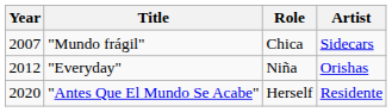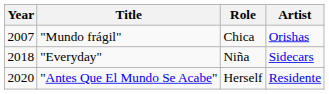 <table class="wikitable sortable">
 <tr>
 <th>Year</th>
 <th>Title</th>
 <th>Role</th>
 <th>Artist</th>
 </tr>
 <tr>
 <td>2007</td>
 <td>"Mundo frágil"</td>
 <td>Chica</td>
-<td><a href='#'>Sidecars</a></td>
+<td><a href='#'>Orishas</a></td>
 </tr>
 <tr>
-<td>2012</td>
+<td>2018</td>
 <td>"Everyday"</td>
 <td>Niña</td>
-<td><a href='#'>Orishas</a></td>
+<td><a href='#'>Sidecars</a></td>
 </tr>
 <tr>
 <td>2020</td>
 <td>"<a href='#'>Antes Que El Mundo Se Acabe</a>"</td>
 <td>Herself</td>
 <td><a href='#'>Residente</a></td>
 </tr>
 </table>
